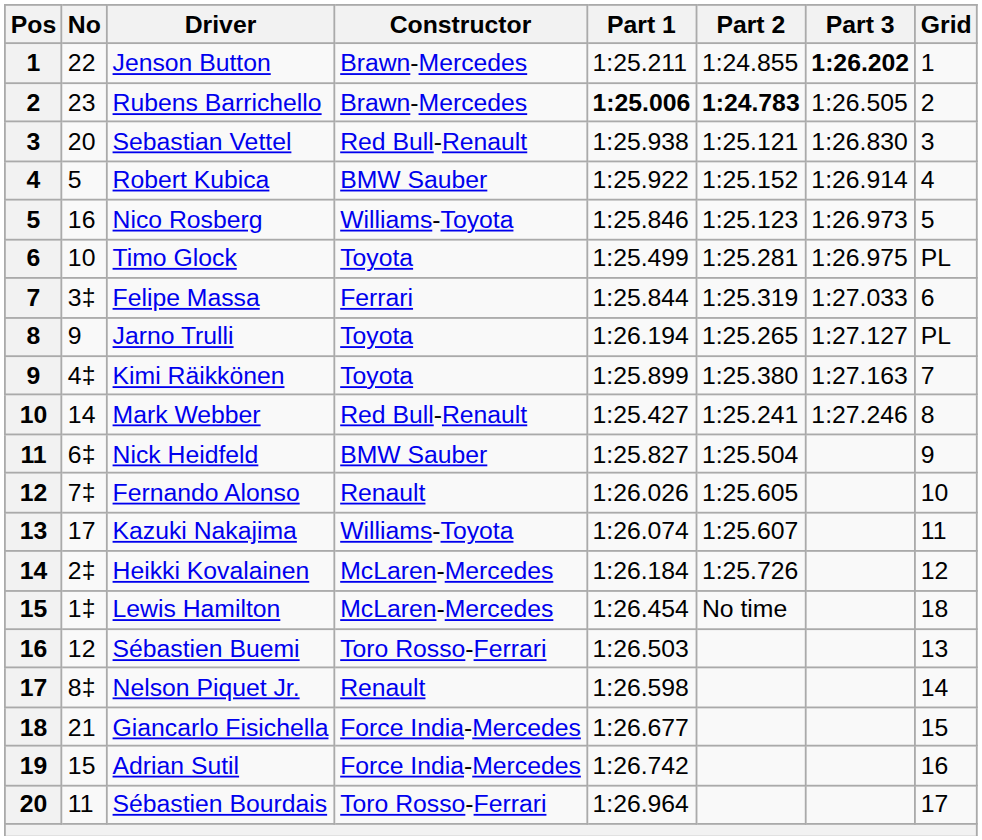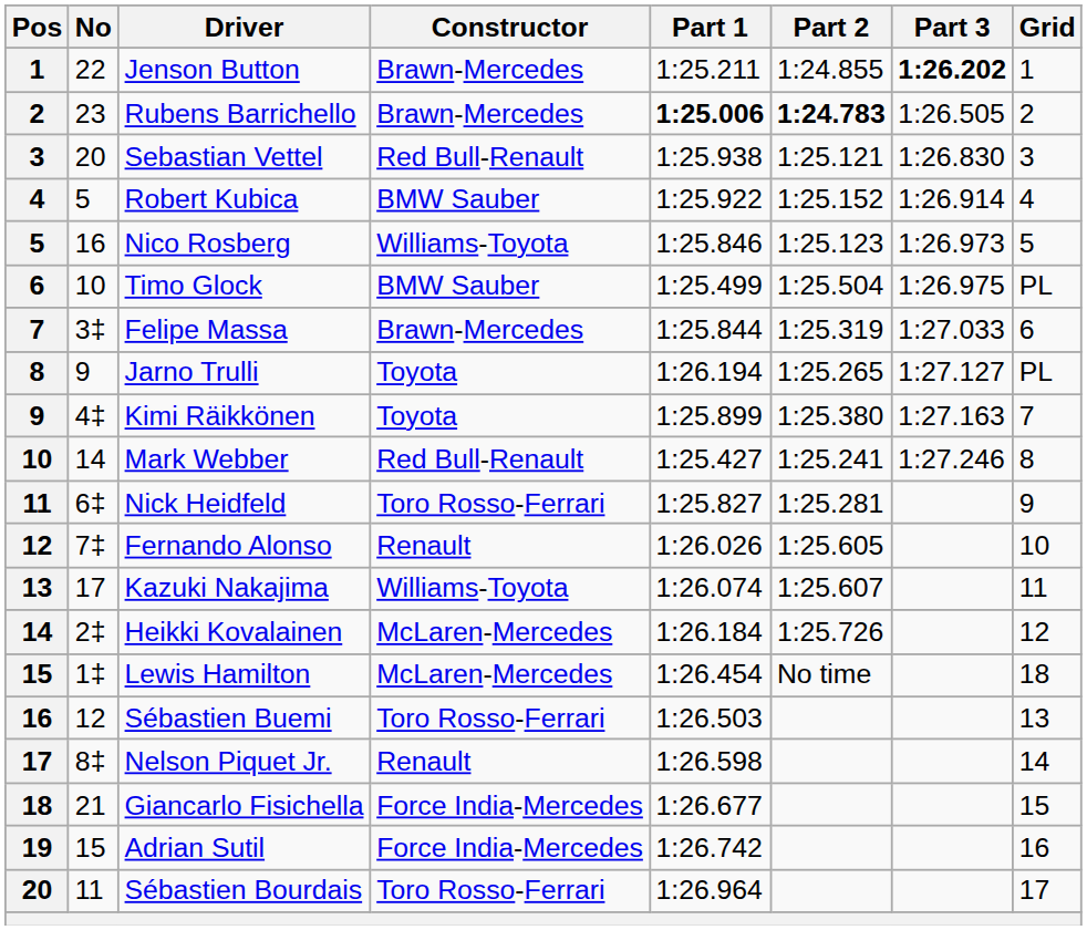 <table class="wikitable sortable" style="font-size: 85%;">
 <tr>
 <th>Pos</th>
 <th>No</th>
 <th>Driver</th>
 <th>Constructor</th>
 <th>Part 1</th>
 <th>Part 2</th>
 <th>Part 3</th>
 <th>Grid</th>
 </tr>
 <tr>
 <th>1</th>
 <td>22</td>
 <td> <a href='#'>Jenson Button</a></td>
 <td><a href='#'>Brawn</a>-<a href='#'>Mercedes</a></td>
 <td>1:25.211</td>
 <td>1:24.855</td>
 <td><strong>1:26.202</strong></td>
 <td>1</td>
 </tr>
 <tr>
 <th>2</th>
 <td>23</td>
 <td> <a href='#'>Rubens Barrichello</a></td>
 <td><a href='#'>Brawn</a>-<a href='#'>Mercedes</a></td>
 <td><strong>1:25.006</strong></td>
 <td><strong>1:24.783</strong></td>
 <td>1:26.505</td>
 <td>2</td>
 </tr>
 <tr>
 <th>3</th>
 <td>20</td>
 <td> <a href='#'>Sebastian Vettel</a></td>
 <td><a href='#'>Red Bull</a>-<a href='#'>Renault</a></td>
 <td>1:25.938</td>
 <td>1:25.121</td>
 <td>1:26.830</td>
 <td>3</td>
 </tr>
 <tr>
 <th>4</th>
 <td>5</td>
 <td> <a href='#'>Robert Kubica</a></td>
 <td><a href='#'>BMW Sauber</a></td>
 <td>1:25.922</td>
 <td>1:25.152</td>
 <td>1:26.914</td>
 <td>4</td>
 </tr>
 <tr>
 <th>5</th>
 <td>16</td>
 <td> <a href='#'>Nico Rosberg</a></td>
 <td><a href='#'>Williams</a>-<a href='#'>Toyota</a></td>
 <td>1:25.846</td>
 <td>1:25.123</td>
 <td>1:26.973</td>
 <td>5</td>
 </tr>
 <tr>
 <th>6</th>
 <td>10</td>
 <td> <a href='#'>Timo Glock</a></td>
-<td><a href='#'>Toyota</a></td>
+<td><a href='#'>BMW Sauber</a></td>
 <td>1:25.499</td>
-<td>1:25.281</td>
+<td>1:25.504</td>
 <td>1:26.975</td>
 <td>PL</td>
 </tr>
 <tr>
 <th>7</th>
 <td>3‡</td>
 <td> <a href='#'>Felipe Massa</a></td>
-<td><a href='#'>Ferrari</a></td>
+<td><a href='#'>Brawn</a>-<a href='#'>Mercedes</a></td>
 <td>1:25.844</td>
 <td>1:25.319</td>
 <td>1:27.033</td>
 <td>6</td>
 </tr>
 <tr>
 <th>8</th>
 <td>9</td>
 <td> <a href='#'>Jarno Trulli</a></td>
 <td><a href='#'>Toyota</a></td>
 <td>1:26.194</td>
 <td>1:25.265</td>
 <td>1:27.127</td>
 <td>PL</td>
 </tr>
 <tr>
 <th>9</th>
 <td>4‡</td>
 <td> <a href='#'>Kimi Räikkönen</a></td>
 <td><a href='#'>Toyota</a></td>
 <td>1:25.899</td>
 <td>1:25.380</td>
 <td>1:27.163</td>
 <td>7</td>
 </tr>
 <tr>
 <th>10</th>
 <td>14</td>
 <td> <a href='#'>Mark Webber</a></td>
 <td><a href='#'>Red Bull</a>-<a href='#'>Renault</a></td>
 <td>1:25.427</td>
 <td>1:25.241</td>
 <td>1:27.246</td>
 <td>8</td>
 </tr>
 <tr>
 <th>11</th>
 <td>6‡</td>
 <td> <a href='#'>Nick Heidfeld</a></td>
-<td><a href='#'>BMW Sauber</a></td>
+<td><a href='#'>Toro Rosso</a>-<a href='#'>Ferrari</a></td>
 <td>1:25.827</td>
-<td>1:25.504</td>
+<td>1:25.281</td>
 <td></td>
 <td>9</td>
 </tr>
 <tr>
 <th>12</th>
 <td>7‡</td>
 <td> <a href='#'>Fernando Alonso</a></td>
 <td><a href='#'>Renault</a></td>
 <td>1:26.026</td>
 <td>1:25.605</td>
 <td></td>
 <td>10</td>
 </tr>
 <tr>
 <th>13</th>
 <td>17</td>
 <td> <a href='#'>Kazuki Nakajima</a></td>
 <td><a href='#'>Williams</a>-<a href='#'>Toyota</a></td>
 <td>1:26.074</td>
 <td>1:25.607</td>
 <td></td>
 <td>11</td>
 </tr>
 <tr>
 <th>14</th>
 <td>2‡</td>
 <td> <a href='#'>Heikki Kovalainen</a></td>
 <td><a href='#'>McLaren</a>-<a href='#'>Mercedes</a></td>
 <td>1:26.184</td>
 <td>1:25.726</td>
 <td></td>
 <td>12</td>
 </tr>
 <tr>
 <th>15</th>
 <td>1‡</td>
 <td> <a href='#'>Lewis Hamilton</a></td>
 <td><a href='#'>McLaren</a>-<a href='#'>Mercedes</a></td>
 <td>1:26.454</td>
 <td>No time</td>
 <td></td>
 <td>18</td>
 </tr>
 <tr>
 <th>16</th>
 <td>12</td>
 <td> <a href='#'>Sébastien Buemi</a></td>
 <td><a href='#'>Toro Rosso</a>-<a href='#'>Ferrari</a></td>
 <td>1:26.503</td>
 <td></td>
 <td></td>
 <td>13</td>
 </tr>
 <tr>
 <th>17</th>
 <td>8‡</td>
 <td> <a href='#'>Nelson Piquet Jr.</a></td>
 <td><a href='#'>Renault</a></td>
 <td>1:26.598</td>
 <td></td>
 <td></td>
 <td>14</td>
 </tr>
 <tr>
 <th>18</th>
 <td>21</td>
 <td> <a href='#'>Giancarlo Fisichella</a></td>
 <td><a href='#'>Force India</a>-<a href='#'>Mercedes</a></td>
 <td>1:26.677</td>
 <td></td>
 <td></td>
 <td>15</td>
 </tr>
 <tr>
 <th>19</th>
 <td>15</td>
 <td> <a href='#'>Adrian Sutil</a></td>
 <td><a href='#'>Force India</a>-<a href='#'>Mercedes</a></td>
 <td>1:26.742</td>
 <td></td>
 <td></td>
 <td>16</td>
 </tr>
 <tr>
 <th>20</th>
 <td>11</td>
 <td> <a href='#'>Sébastien Bourdais</a></td>
 <td><a href='#'>Toro Rosso</a>-<a href='#'>Ferrari</a></td>
 <td>1:26.964</td>
 <td></td>
 <td></td>
 <td>17</td>
 </tr>
 <tr>
 <th colspan="8"></th>
 </tr>
 </table>
